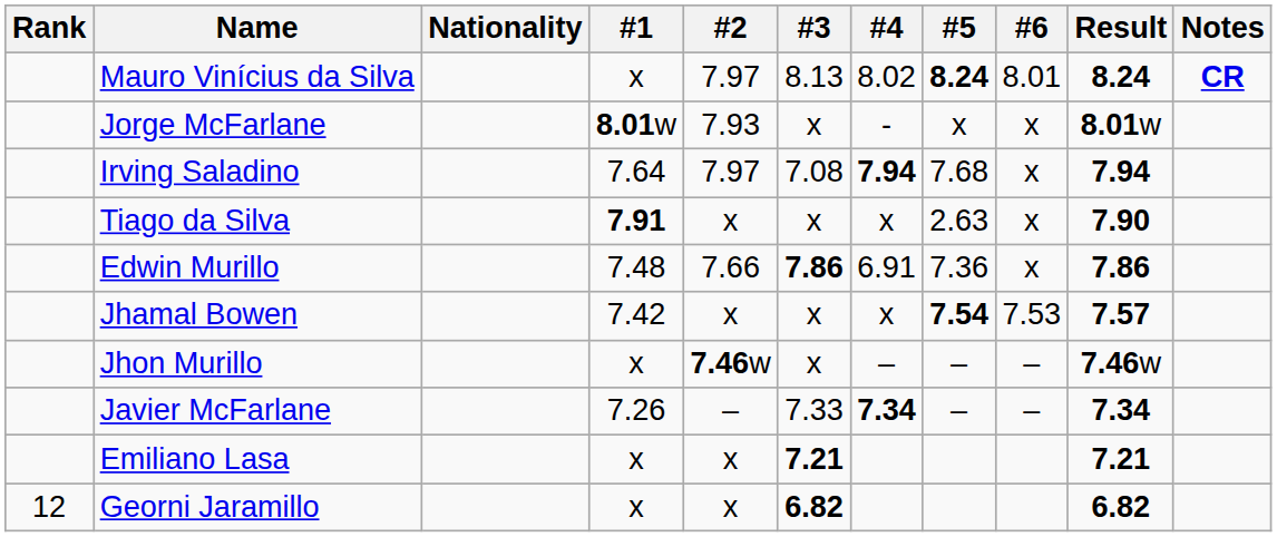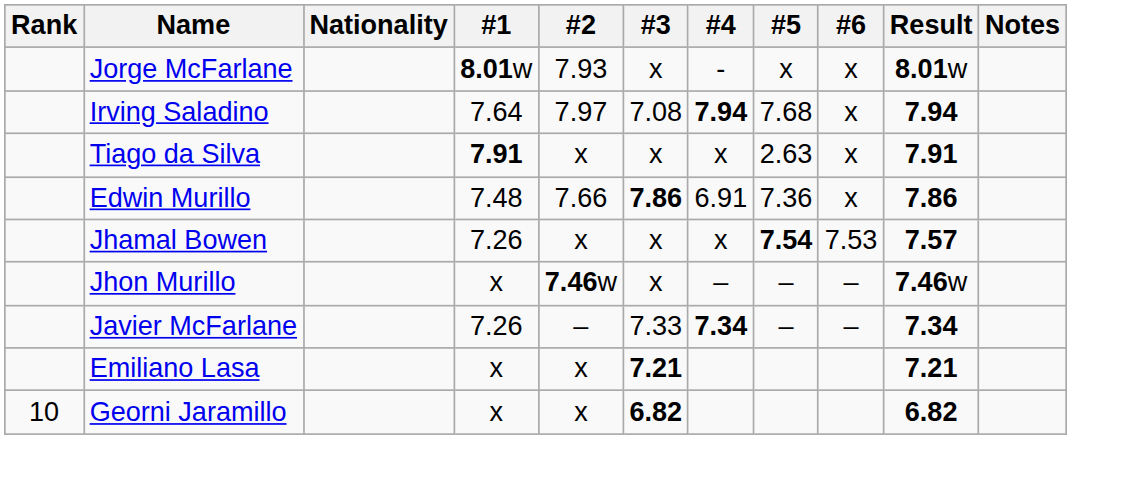 <table class="wikitable sortable" style="text-align:center">
 <tr>
 <th>Rank</th>
 <th>Name</th>
 <th>Nationality</th>
 <th>#1</th>
 <th>#2</th>
 <th>#3</th>
 <th>#4</th>
 <th>#5</th>
 <th>#6</th>
 <th>Result</th>
 <th>Notes</th>
-</tr>
-<tr>
-<td></td>
-<td align=left><a href='#'>Mauro Vinícius da Silva</a></td>
-<td align=left></td>
-<td>x</td>
-<td>7.97</td>
-<td>8.13</td>
-<td>8.02</td>
-<td><strong>8.24</strong></td>
-<td>8.01</td>
-<td><strong>8.24</strong></td>
-<td><strong><a href='#'>CR</a></strong></td>
 </tr>
 <tr>
 <td></td>
 <td align=left><a href='#'>Jorge McFarlane</a></td>
 <td align=left></td>
 <td><strong>8.01</strong>w</td>
 <td>7.93</td>
 <td>x</td>
 <td>-</td>
 <td>x</td>
 <td>x</td>
 <td><strong>8.01</strong>w</td>
 <td></td>
 </tr>
 <tr>
 <td></td>
 <td align=left><a href='#'>Irving Saladino</a></td>
 <td align=left></td>
 <td>7.64</td>
 <td>7.97</td>
 <td>7.08</td>
 <td><strong>7.94</strong></td>
 <td>7.68</td>
 <td>x</td>
 <td><strong>7.94</strong></td>
 <td></td>
 </tr>
 <tr>
 <td></td>
 <td align=left><a href='#'>Tiago da Silva</a></td>
 <td align=left></td>
 <td><strong>7.91</strong></td>
 <td>x</td>
 <td>x</td>
 <td>x</td>
 <td>2.63</td>
 <td>x</td>
-<td><strong>7.90</strong></td>
+<td><strong>7.91</strong></td>
 <td></td>
 </tr>
 <tr>
 <td></td>
 <td align=left><a href='#'>Edwin Murillo</a></td>
 <td align=left></td>
 <td>7.48</td>
 <td>7.66</td>
 <td><strong>7.86</strong></td>
 <td>6.91</td>
 <td>7.36</td>
 <td>x</td>
 <td><strong>7.86</strong></td>
 <td></td>
 </tr>
 <tr>
 <td></td>
 <td align=left><a href='#'>Jhamal Bowen</a></td>
 <td align=left></td>
-<td>7.42</td>
+<td>7.26</td>
 <td>x</td>
 <td>x</td>
 <td>x</td>
 <td><strong>7.54</strong></td>
 <td>7.53</td>
 <td><strong>7.57</strong></td>
 <td></td>
 </tr>
 <tr>
 <td></td>
 <td align=left><a href='#'>Jhon Murillo</a></td>
 <td align=left></td>
 <td>x</td>
 <td><strong>7.46</strong>w</td>
 <td>x</td>
 <td>–</td>
 <td>–</td>
 <td>–</td>
 <td><strong>7.46</strong>w</td>
 <td></td>
 </tr>
 <tr>
 <td></td>
 <td align=left><a href='#'>Javier McFarlane</a></td>
 <td align=left></td>
 <td>7.26</td>
 <td>–</td>
 <td>7.33</td>
 <td><strong>7.34</strong></td>
 <td>–</td>
 <td>–</td>
 <td><strong>7.34</strong></td>
 <td></td>
 </tr>
 <tr>
 <td></td>
 <td align=left><a href='#'>Emiliano Lasa</a></td>
 <td align=left></td>
 <td>x</td>
 <td>x</td>
 <td><strong>7.21</strong></td>
 <td></td>
 <td></td>
 <td></td>
 <td><strong>7.21</strong></td>
 <td></td>
 </tr>
 <tr>
-<td>12</td>
+<td>10</td>
 <td align=left><a href='#'>Georni Jaramillo</a></td>
 <td align=left></td>
 <td>x</td>
 <td>x</td>
 <td><strong>6.82</strong></td>
 <td></td>
 <td></td>
 <td></td>
 <td><strong>6.82</strong></td>
 <td></td>
 </tr>
 </table>
